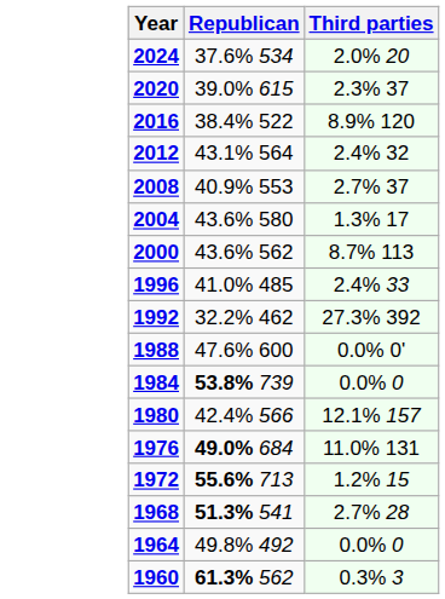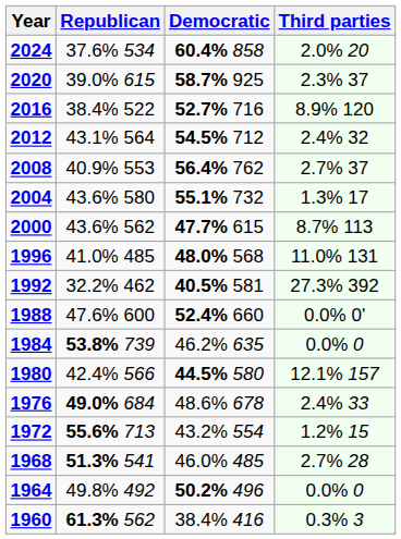 <table class="wikitable" style="float:right; font-size:95%;">
 <tr bgcolor=lightgrey>
 <th>Year</th>
 <th><a href='#'>Republican</a></th>
+<th><a href='#'>Democratic</a></th>
 <th><a href='#'>Third parties</a></th>
 </tr>
 <tr>
 <td style="text-align:center;" ><strong><a href='#'>2024</a></strong></td>
 <td style="text-align:center;" >37.6% <em>534</em></td>
+<td style="text-align:center;" ><strong>60.4%</strong> <em>858</em></td>
 <td style="text-align:center; background:honeyDew;">2.0% <em>20</em></td>
 </tr>
 <tr>
 <td style="text-align:center;" ><strong><a href='#'>2020</a></strong></td>
 <td style="text-align:center;" >39.0% <em>615</td>
+<td style="text-align:center;" ><strong>58.7%</strong> </em>925<em></td>
 <td style="text-align:center; background:honeyDew;">2.3% </em>37<em></td>
 </tr>
 <tr>
 <td style="text-align:center;" ><strong><a href='#'>2016</a></strong></td>
 <td style="text-align:center;" >38.4% </em>522<em></td>
+<td style="text-align:center;" ><strong>52.7%</strong> </em>716<em></td>
 <td style="text-align:center; background:honeyDew;">8.9% </em>120<em></td>
 </tr>
 <tr>
 <td style="text-align:center;" ><strong><a href='#'>2012</a></strong></td>
 <td style="text-align:center;" >43.1% </em>564<em></td>
+<td style="text-align:center;" ><strong>54.5%</strong> </em>712<em></td>
 <td style="text-align:center; background:honeyDew;">2.4% </em>32<em></td>
 </tr>
 <tr>
 <td style="text-align:center;" ><strong><a href='#'>2008</a></strong></td>
 <td style="text-align:center;" >40.9% </em>553<em></td>
+<td style="text-align:center;" ><strong>56.4%</strong> </em>762<em></td>
 <td style="text-align:center; background:honeyDew;">2.7% </em>37<em></td>
 </tr>
 <tr>
 <td style="text-align:center;" ><strong><a href='#'>2004</a></strong></td>
 <td style="text-align:center;" >43.6% </em>580<em></td>
+<td style="text-align:center;" ><strong>55.1%</strong> </em>732<em></td>
 <td style="text-align:center; background:honeyDew;">1.3% </em>17<em></td>
 </tr>
 <tr>
 <td style="text-align:center;" ><strong><a href='#'>2000</a></strong></td>
 <td style="text-align:center;" >43.6% </em>562<em></td>
+<td style="text-align:center;" ><strong>47.7%</strong> </em>615<em></td>
 <td style="text-align:center; background:honeyDew;">8.7% </em>113<em></td>
 </tr>
 <tr>
 <td style="text-align:center;" ><strong><a href='#'>1996</a></strong></td>
 <td style="text-align:center;" >41.0% </em>485<em></td>
-<td style="text-align:center; background:honeyDew;">2.4% <em>33</em></td>
+<td style="text-align:center;" ><strong>48.0%</strong> </em>568<em></td>
+<td style="text-align:center; background:honeyDew;">11.0% </em>131<em></td>
 </tr>
 <tr>
 <td style="text-align:center;" ><strong><a href='#'>1992</a></strong></td>
 <td style="text-align:center;" >32.2% </em>462<em></td>
+<td style="text-align:center;" ><strong>40.5%</strong> </em>581<em></td>
 <td style="text-align:center; background:honeyDew;">27.3% </em>392<em></td>
 </tr>
 <tr>
 <td style="text-align:center;" ><strong><a href='#'>1988</a></strong></td>
 <td style="text-align:center;" >47.6% </em>600<em></td>
+<td style="text-align:center;" ><strong>52.4%</strong> </em>660<em></td>
 <td style="text-align:center; background:honeyDew;">0.0% </em>0'</td>
 </tr>
 <tr>
 <td style="text-align:center;" ><strong><a href='#'>1984</a></strong></td>
 <td style="text-align:center;" ><strong>53.8%</strong> <em>739</em></td>
+<td style="text-align:center;" >46.2% <em>635</em></td>
 <td style="text-align:center; background:honeyDew;">0.0% <em>0</em></td>
 </tr>
 <tr>
 <td style="text-align:center;" ><strong><a href='#'>1980</a></strong></td>
 <td style="text-align:center;" >42.4% <em>566</em></td>
+<td style="text-align:center;" ><strong>44.5%</strong> <em>580</em></td>
 <td style="text-align:center; background:honeyDew;">12.1% <em>157</em></td>
 </tr>
 <tr>
 <td style="text-align:center;" ><strong><a href='#'>1976</a></strong></td>
 <td style="text-align:center;" ><strong>49.0%</strong> <em>684</em></td>
-<td style="text-align:center; background:honeyDew;">11.0% </em>131<em></td>
+<td style="text-align:center;" >48.6% <em>678</em></td>
+<td style="text-align:center; background:honeyDew;">2.4% <em>33</em></td>
 </tr>
 <tr>
 <td style="text-align:center;" ><strong><a href='#'>1972</a></strong></td>
 <td style="text-align:center;" ><strong>55.6%</strong> <em>713</em></td>
+<td style="text-align:center;" >43.2% <em>554</em></td>
 <td style="text-align:center; background:honeyDew;">1.2% <em>15</em></td>
 </tr>
 <tr>
 <td style="text-align:center;" ><strong><a href='#'>1968</a></strong></td>
 <td style="text-align:center;" ><strong>51.3%</strong> <em>541</em></td>
+<td style="text-align:center;" >46.0% <em>485</em></td>
 <td style="text-align:center; background:honeyDew;">2.7% <em>28</em></td>
 </tr>
 <tr>
 <td style="text-align:center;" ><strong><a href='#'>1964</a></strong></td>
 <td style="text-align:center;" >49.8% <em>492</em></td>
+<td style="text-align:center;" ><strong>50.2%</strong> <em>496</em></td>
 <td style="text-align:center; background:honeyDew;">0.0% <em>0</em></td>
 </tr>
 <tr>
 <td style="text-align:center;" ><strong><a href='#'>1960</a></strong></td>
 <td style="text-align:center;" ><strong>61.3%</strong> <em>562</em></td>
+<td style="text-align:center;" >38.4% <em>416</em></td>
 <td style="text-align:center; background:honeyDew;">0.3% <em>3</em></td>
 </tr>
 </table>
